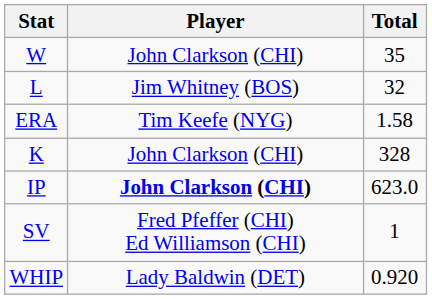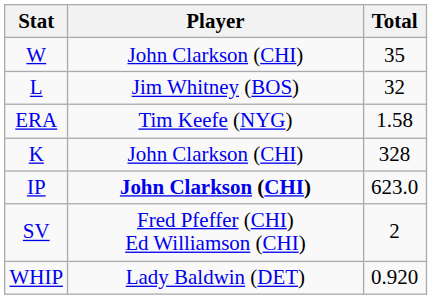 <table class="wikitable" style="text-align:center;">
 <tr>
 <th style="width:15%;">Stat</th>
 <th>Player</th>
 <th style="width:15%;">Total</th>
 </tr>
 <tr>
 <td><a href='#'>W</a></td>
 <td><a href='#'>John Clarkson</a> (<a href='#'>CHI</a>)</td>
 <td>35</td>
 </tr>
 <tr>
 <td><a href='#'>L</a></td>
 <td><a href='#'>Jim Whitney</a> (<a href='#'>BOS</a>)</td>
 <td>32</td>
 </tr>
 <tr>
 <td><a href='#'>ERA</a></td>
 <td><a href='#'>Tim Keefe</a> (<a href='#'>NYG</a>)</td>
 <td>1.58</td>
 </tr>
 <tr>
 <td><a href='#'>K</a></td>
 <td><a href='#'>John Clarkson</a> (<a href='#'>CHI</a>)</td>
 <td>328</td>
 </tr>
 <tr>
 <td><a href='#'>IP</a></td>
 <td><strong><a href='#'>John Clarkson</a> (<a href='#'>CHI</a>)</strong></td>
 <td>623.0</td>
 </tr>
 <tr>
 <td><a href='#'>SV</a></td>
 <td><a href='#'>Fred Pfeffer</a> (<a href='#'>CHI</a>)<br><a href='#'>Ed Williamson</a> (<a href='#'>CHI</a>)</td>
-<td>1</td>
+<td>2</td>
 </tr>
 <tr>
 <td><a href='#'>WHIP</a></td>
 <td><a href='#'>Lady Baldwin</a> (<a href='#'>DET</a>)</td>
 <td>0.920</td>
 </tr>
 </table>
